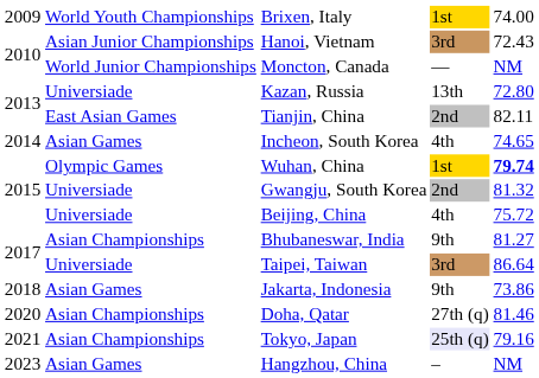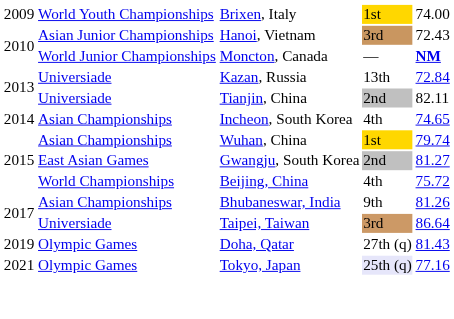 <table>
 <tr>
 <td>2009</td>
 <td><a href='#'>World Youth Championships</a></td>
 <td><a href='#'>Brixen</a>, Italy</td>
 <td bgcolor=gold>1st</td>
 <td>74.00</td>
 </tr>
 <tr>
 <td rowspan=2>2010</td>
 <td><a href='#'>Asian Junior Championships</a></td>
 <td><a href='#'>Hanoi</a>, Vietnam</td>
 <td bgcolor=c9966>3rd</td>
 <td>72.43</td>
 </tr>
 <tr>
 <td><a href='#'>World Junior Championships</a></td>
 <td><a href='#'>Moncton</a>, Canada</td>
 <td>—</td>
-<td><a href='#'>NM</a></td>
+<td><strong><a href='#'>NM</a></strong></td>
 </tr>
 <tr>
 <td rowspan=2>2013</td>
 <td><a href='#'>Universiade</a></td>
 <td><a href='#'>Kazan</a>, Russia</td>
 <td>13th</td>
-<td><a href='#'>72.80</a></td>
+<td><a href='#'>72.84</a></td>
 </tr>
 <tr>
-<td><a href='#'>East Asian Games</a></td>
+<td><a href='#'>Universiade</a></td>
 <td><a href='#'>Tianjin</a>, China</td>
 <td bgcolor=silver>2nd</td>
 <td>82.11 </td>
 </tr>
 <tr>
 <td>2014</td>
-<td><a href='#'>Asian Games</a></td>
+<td><a href='#'>Asian Championships</a></td>
 <td><a href='#'>Incheon</a>, South Korea</td>
 <td>4th</td>
 <td><a href='#'>74.65</a></td>
 </tr>
 <tr>
 <td rowspan=3>2015</td>
-<td><a href='#'>Olympic Games</a></td>
+<td><a href='#'>Asian Championships</a></td>
 <td><a href='#'>Wuhan</a>, China</td>
 <td bgcolor=gold>1st</td>
-<td><strong><a href='#'>79.74</a></strong></td>
+<td><a href='#'>79.74</a></td>
 </tr>
 <tr>
-<td><a href='#'>Universiade</a></td>
+<td><a href='#'>East Asian Games</a></td>
 <td><a href='#'>Gwangju</a>, South Korea</td>
 <td bgcolor=silver>2nd</td>
-<td><a href='#'>81.32</a></td>
+<td><a href='#'>81.27</a></td>
 </tr>
 <tr>
-<td><a href='#'>Universiade</a></td>
+<td><a href='#'>World Championships</a></td>
 <td><a href='#'>Beijing, China</a></td>
 <td>4th</td>
 <td><a href='#'>75.72</a></td>
 </tr>
 <tr>
 <td rowspan=2>2017</td>
 <td><a href='#'>Asian Championships</a></td>
 <td><a href='#'>Bhubaneswar, India</a></td>
 <td>9th</td>
-<td><a href='#'>81.27</a></td>
+<td><a href='#'>81.26</a></td>
 </tr>
 <tr>
 <td><a href='#'>Universiade</a></td>
 <td><a href='#'>Taipei, Taiwan</a></td>
 <td bgcolor=cc9966>3rd</td>
 <td><a href='#'>86.64</a></td>
 </tr>
 <tr>
-<td>2018</td>
-<td><a href='#'>Asian Games</a></td>
-<td><a href='#'>Jakarta, Indonesia</a></td>
-<td>9th</td>
-<td><a href='#'>73.86</a></td>
-</tr>
-<tr>
-<td>2020</td>
-<td><a href='#'>Asian Championships</a></td>
+<td>2019</td>
+<td><a href='#'>Olympic Games</a></td>
 <td><a href='#'>Doha, Qatar</a></td>
 <td>27th (q)</td>
-<td><a href='#'>81.46</a></td>
+<td><a href='#'>81.43</a></td>
 </tr>
 <tr>
 <td>2021</td>
-<td><a href='#'>Asian Championships</a></td>
+<td><a href='#'>Olympic Games</a></td>
 <td><a href='#'>Tokyo, Japan</a></td>
 <td style="background: lavender;">25th (q)</td>
-<td><a href='#'>79.16</a></td>
-</tr>
-<tr>
-<td>2023</td>
-<td><a href='#'>Asian Games</a></td>
-<td><a href='#'>Hangzhou, China</a></td>
-<td>–</td>
-<td><a href='#'>NM</a></td>
+<td><a href='#'>77.16</a></td>
 </tr>
 </table>
